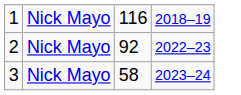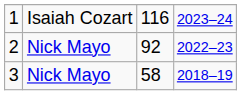 <table class="wikitable">
 <tr>
 </tr>
 <tr>
 <td>1</td>
-<td><a href='#'>Nick Mayo</a></td>
+<td>Isaiah Cozart</td>
 <td>116</td>
-<td style="font-size:80%;"><a href='#'>2018–19</a></td>
+<td style="font-size:80%;"><a href='#'>2023–24</a></td>
 </tr>
 <tr>
 <td>2</td>
 <td><a href='#'>Nick Mayo</a></td>
 <td>92</td>
 <td style="font-size:80%;"><a href='#'>2022–23</a></td>
 </tr>
 <tr>
 <td>3</td>
 <td><a href='#'>Nick Mayo</a></td>
 <td>58</td>
-<td style="font-size:80%;"><a href='#'>2023–24</a></td>
+<td style="font-size:80%;"><a href='#'>2018–19</a></td>
 </tr>
 </table>
